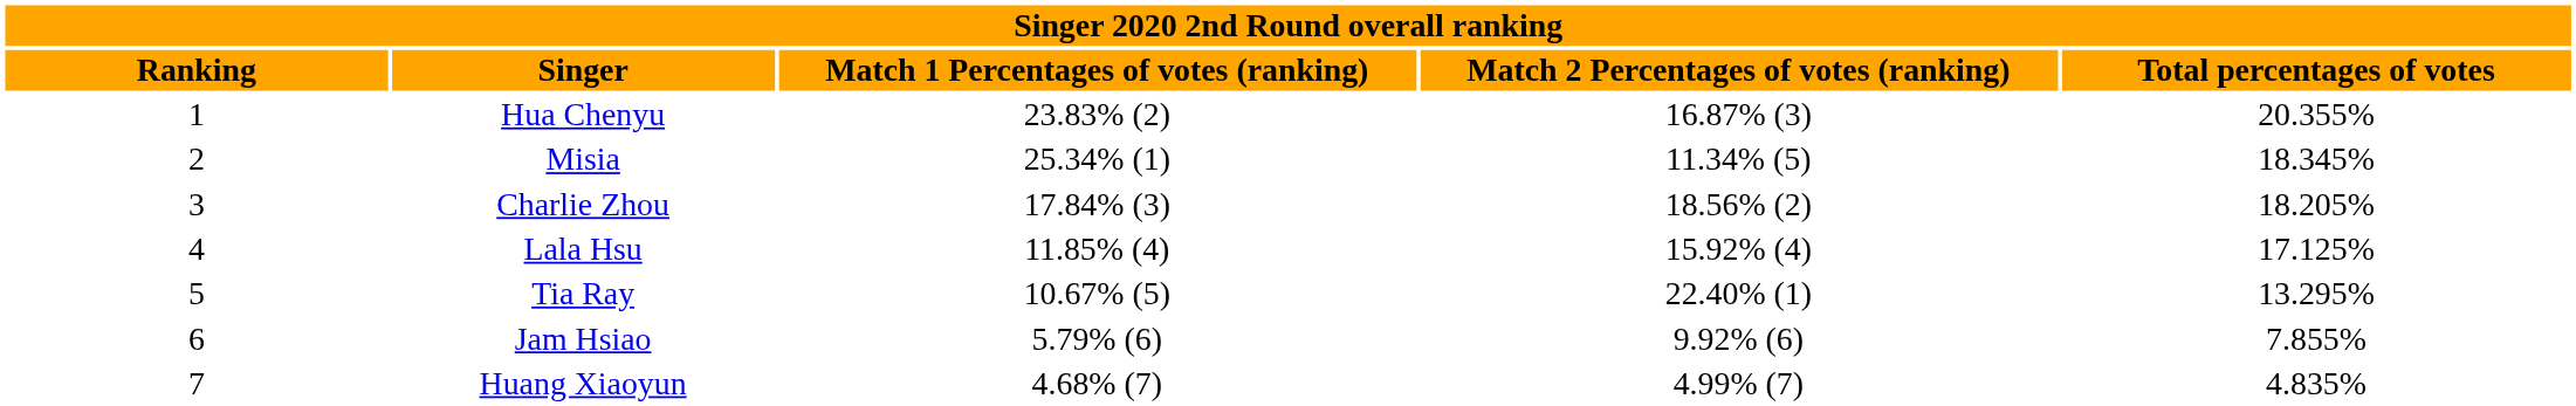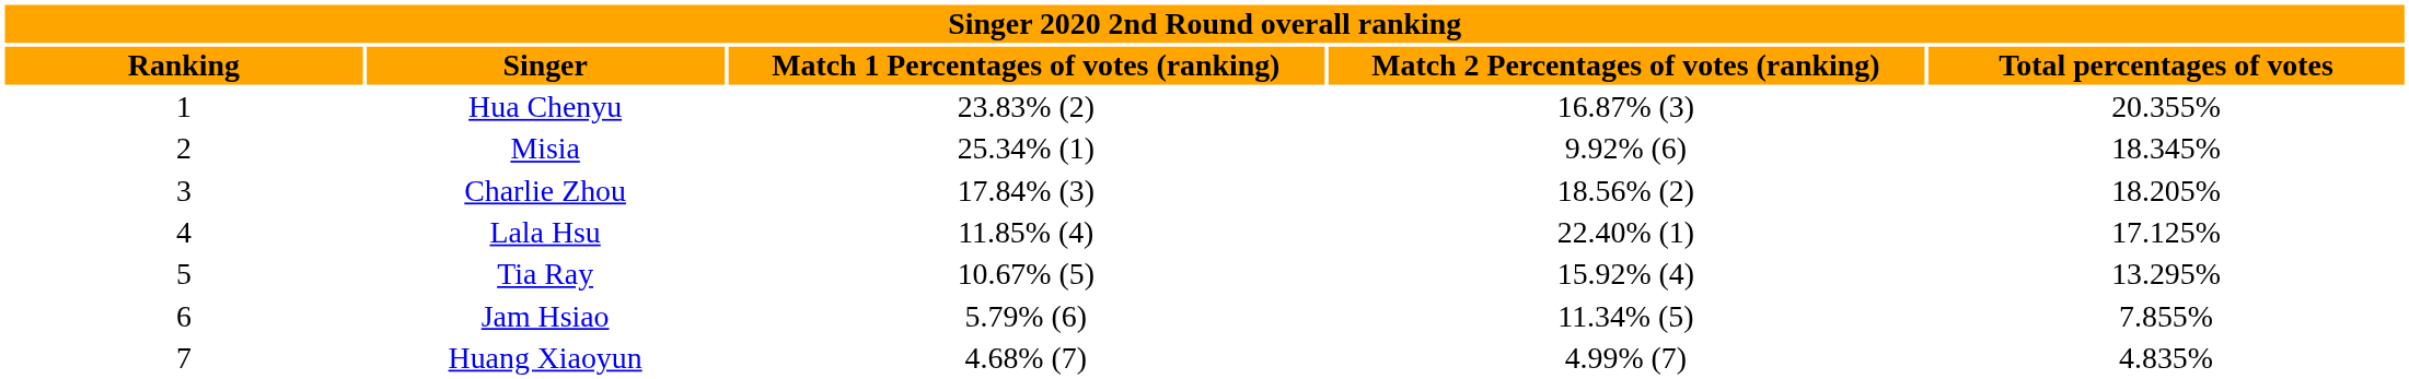 <table width="100%" style="text-align:center">
 <tr style="background:orange">
 <td colspan="5"><div><strong>Singer 2020 2nd Round overall ranking</strong></div></td>
 </tr>
 <tr style="background:orange">
 <td style="width:15%"><strong>Ranking</strong></td>
 <td style="width:15%"><strong>Singer</strong></td>
 <td style="width:25%"><strong>Match 1 Percentages of votes (ranking)</strong></td>
 <td style="width:25%"><strong>Match 2 Percentages of votes (ranking)</strong></td>
 <td style="width:20%"><strong>Total percentages of votes</strong></td>
 </tr>
 <tr>
 <td>1</td>
 <td><a href='#'>Hua Chenyu</a></td>
 <td>23.83% (2)</td>
 <td>16.87% (3)</td>
 <td>20.355%</td>
 </tr>
 <tr>
 <td>2</td>
 <td><a href='#'>Misia</a></td>
 <td>25.34% (1)</td>
-<td>11.34% (5)</td>
+<td>9.92% (6)</td>
 <td>18.345%</td>
 </tr>
 <tr>
 <td>3</td>
 <td><a href='#'>Charlie Zhou</a></td>
 <td>17.84% (3)</td>
 <td>18.56% (2)</td>
 <td>18.205%</td>
 </tr>
 <tr>
 <td>4</td>
 <td><a href='#'>Lala Hsu</a></td>
 <td>11.85% (4)</td>
-<td>15.92% (4)</td>
+<td>22.40% (1)</td>
 <td>17.125%</td>
 </tr>
 <tr>
 <td>5</td>
 <td><a href='#'>Tia Ray</a></td>
 <td>10.67% (5)</td>
-<td>22.40% (1)</td>
+<td>15.92% (4)</td>
 <td>13.295%</td>
 </tr>
 <tr>
 <td>6</td>
 <td><a href='#'>Jam Hsiao</a></td>
 <td>5.79% (6)</td>
-<td>9.92% (6)</td>
+<td>11.34% (5)</td>
 <td>7.855%</td>
 </tr>
 <tr>
 <td>7</td>
 <td><a href='#'>Huang Xiaoyun</a></td>
 <td>4.68% (7)</td>
 <td>4.99% (7)</td>
 <td>4.835%</td>
 </tr>
 <tr>
 </tr>
 </table>
